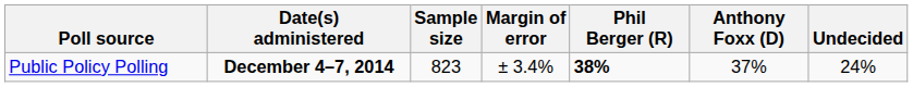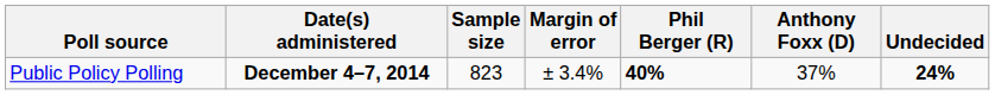 <table class="wikitable">
 <tr valign= bottom>
 <th style="width:175px;">Poll source</th>
 <th style="width:175px;">Date(s)<br>administered</th>
 <th class=small>Sample<br>size</th>
 <th class=small>Margin of<br>error</th>
 <th style="width:100px;">Phil<br>Berger (R)</th>
 <th style="width:100px;">Anthony<br>Foxx (D)</th>
 <th>Undecided</th>
 </tr>
 <tr>
 <td><a href='#'>Public Policy Polling</a></td>
 <td align=center><strong>December 4–7, 2014</strong></td>
 <td align=center>823</td>
 <td align=center>± 3.4%</td>
-<td><strong>38%</strong></td>
+<td><strong>40%</strong></td>
 <td align=center>37%</td>
-<td align=center>24%</td>
+<td align=center><strong>24%</strong></td>
 </tr>
 </table>
